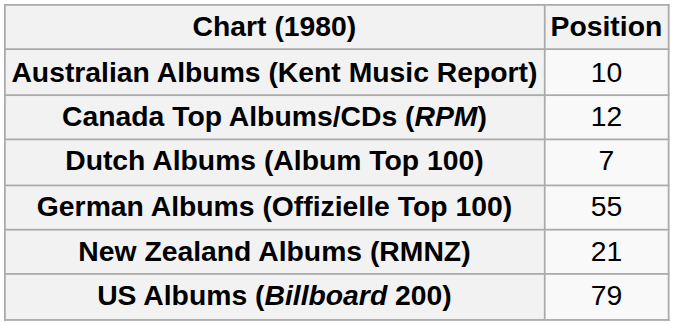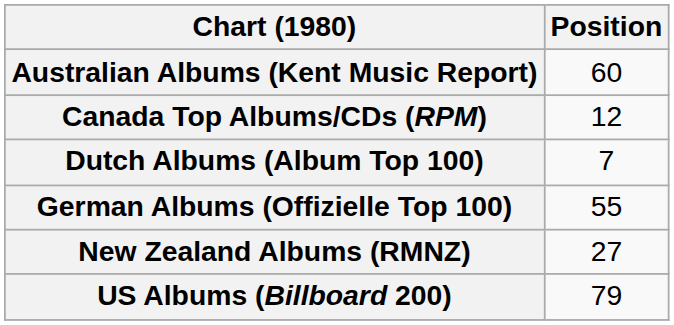 <table class="wikitable sortable plainrowheaders">
 <tr>
 <th scope="col">Chart (1980)</th>
 <th scope="col">Position</th>
 </tr>
 <tr>
 <th scope="row">Australian Albums (Kent Music Report)</th>
-<td style="text-align:center;">10</td>
+<td style="text-align:center;">60</td>
 </tr>
 <tr>
 <th scope="row">Canada Top Albums/CDs (<em>RPM</em>)</th>
 <td style="text-align:center;">12</td>
 </tr>
 <tr>
 <th scope="row">Dutch Albums (Album Top 100)</th>
 <td style="text-align:center;">7</td>
 </tr>
 <tr>
 <th scope="row">German Albums (Offizielle Top 100)</th>
 <td style="text-align:center;">55</td>
 </tr>
 <tr>
 <th scope="row">New Zealand Albums (RMNZ)</th>
-<td style="text-align:center;">21</td>
+<td style="text-align:center;">27</td>
 </tr>
 <tr>
 <th scope="row">US Albums (<em>Billboard</em> 200)</th>
 <td style="text-align:center;">79</td>
 </tr>
 </table>
